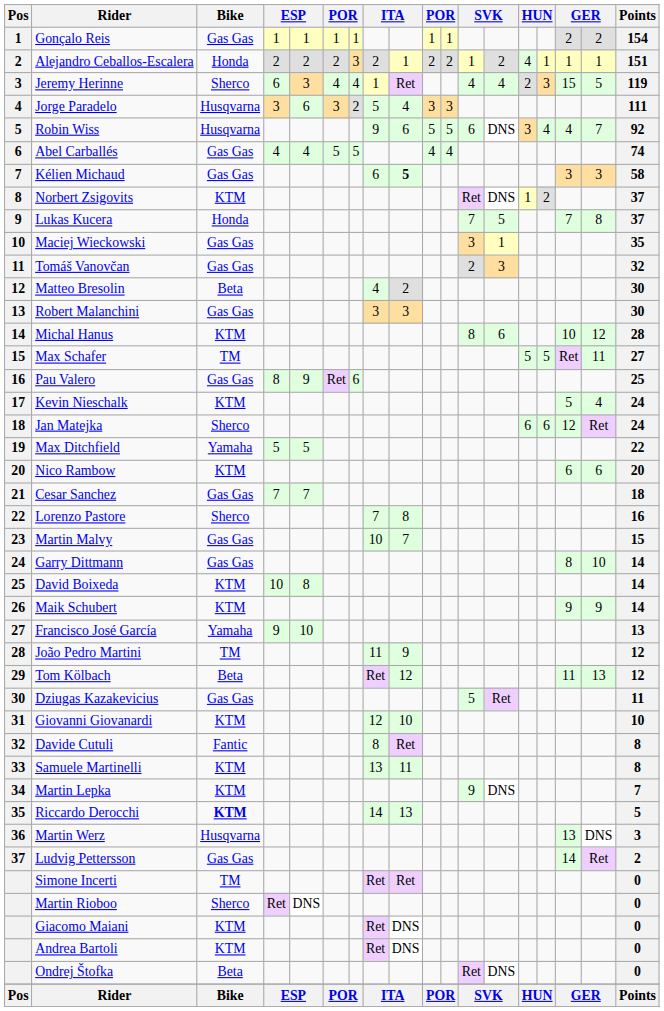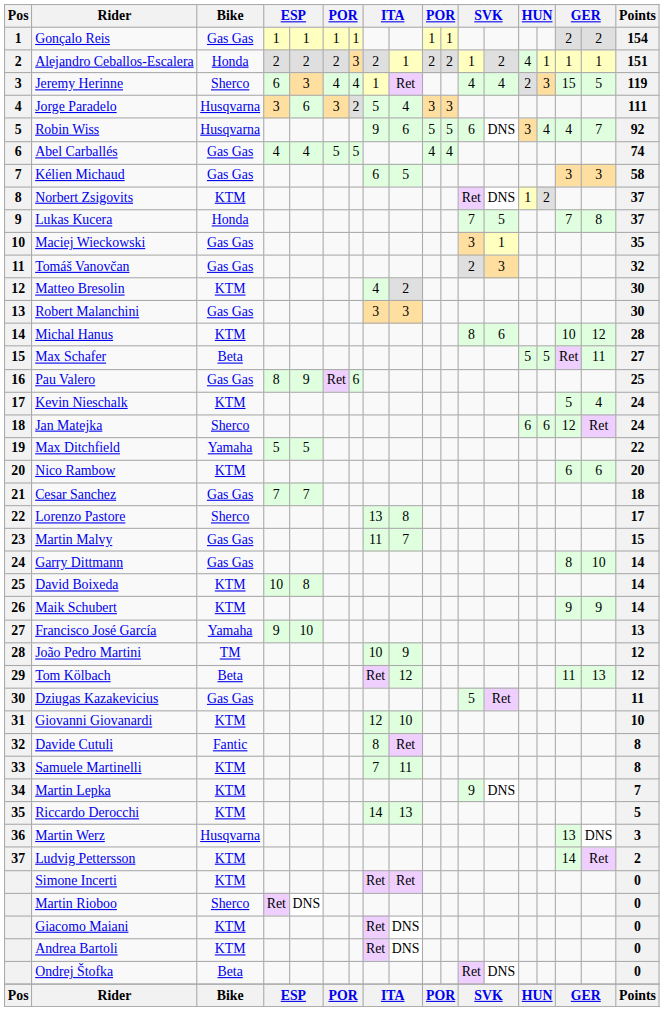 <table class="wikitable" style="font-size: 80%; text-align:center">
 <tr valign="top">
 <th valign="middle">Pos</th>
 <th valign="middle">Rider</th>
 <th valign="middle">Bike</th>
 <th colspan=2><a href='#'>ESP</a><br></th>
 <th colspan=2><a href='#'>POR</a><br></th>
 <th colspan=2><a href='#'>ITA</a><br></th>
 <th colspan=2><a href='#'>POR</a><br></th>
 <th colspan=2><a href='#'>SVK</a><br></th>
 <th colspan=2><a href='#'>HUN</a><br></th>
 <th colspan=2><a href='#'>GER</a><br></th>
 <th valign="middle">Points</th>
 </tr>
 <tr>
 <th>1</th>
 <td align=left> <a href='#'>Gonçalo Reis</a></td>
 <td><a href='#'>Gas Gas</a></td>
 <td style="background:#ffffbf;">1</td>
 <td style="background:#ffffbf;">1</td>
 <td style="background:#ffffbf;">1</td>
 <td style="background:#ffffbf;">1</td>
 <td></td>
 <td></td>
 <td style="background:#ffffbf;">1</td>
 <td style="background:#ffffbf;">1</td>
 <td></td>
 <td></td>
 <td></td>
 <td></td>
 <td style="background:#dfdfdf;">2</td>
 <td style="background:#dfdfdf;">2</td>
 <th>154</th>
 </tr>
 <tr>
 <th>2</th>
 <td align=left> <a href='#'>Alejandro Ceballos-Escalera</a></td>
 <td><a href='#'>Honda</a></td>
 <td style="background:#dfdfdf;">2</td>
 <td style="background:#dfdfdf;">2</td>
 <td style="background:#dfdfdf;">2</td>
 <td style="background:#ffdf9f;">3</td>
 <td style="background:#dfdfdf;">2</td>
 <td style="background:#ffffbf;">1</td>
 <td style="background:#dfdfdf;">2</td>
 <td style="background:#dfdfdf;">2</td>
 <td style="background:#ffffbf;">1</td>
 <td style="background:#dfdfdf;">2</td>
 <td style="background:#dfffdf;">4</td>
 <td style="background:#ffffbf;">1</td>
 <td style="background:#ffffbf;">1</td>
 <td style="background:#ffffbf;">1</td>
 <th>151</th>
 </tr>
 <tr>
 <th>3</th>
 <td align=left> <a href='#'>Jeremy Herinne</a></td>
 <td><a href='#'>Sherco</a></td>
 <td style="background:#dfffdf;">6</td>
 <td style="background:#ffdf9f;">3</td>
 <td style="background:#dfffdf;">4</td>
 <td style="background:#dfffdf;">4</td>
 <td style="background:#ffffbf;">1</td>
 <td style="background:#efcfff;">Ret</td>
 <td></td>
 <td></td>
 <td style="background:#dfffdf;">4</td>
 <td style="background:#dfffdf;">4</td>
 <td style="background:#dfdfdf;">2</td>
 <td style="background:#ffdf9f;">3</td>
 <td style="background:#dfffdf;">15</td>
 <td style="background:#dfffdf;">5</td>
 <th>119</th>
 </tr>
 <tr>
 <th>4</th>
 <td align=left> <a href='#'>Jorge Paradelo</a></td>
 <td><a href='#'>Husqvarna</a></td>
 <td style="background:#ffdf9f;">3</td>
 <td style="background:#dfffdf;">6</td>
 <td style="background:#ffdf9f;">3</td>
 <td style="background:#dfdfdf;">2</td>
 <td style="background:#dfffdf;">5</td>
 <td style="background:#dfffdf;">4</td>
 <td style="background:#ffdf9f;">3</td>
 <td style="background:#ffdf9f;">3</td>
 <td></td>
 <td></td>
 <td></td>
 <td></td>
 <td></td>
 <td></td>
 <th>111</th>
 </tr>
 <tr>
 <th>5</th>
 <td align=left> <a href='#'>Robin Wiss</a></td>
 <td><a href='#'>Husqvarna</a></td>
 <td></td>
 <td></td>
 <td></td>
 <td></td>
 <td style="background:#dfffdf;">9</td>
 <td style="background:#dfffdf;">6</td>
 <td style="background:#dfffdf;">5</td>
 <td style="background:#dfffdf;">5</td>
 <td style="background:#dfffdf;">6</td>
 <td style="background:#ffffff;">DNS</td>
 <td style="background:#ffdf9f;">3</td>
 <td style="background:#dfffdf;">4</td>
 <td style="background:#dfffdf;">4</td>
 <td style="background:#dfffdf;">7</td>
 <th>92</th>
 </tr>
 <tr>
 <th>6</th>
 <td align=left> <a href='#'>Abel Carballés</a></td>
 <td><a href='#'>Gas Gas</a></td>
 <td style="background:#dfffdf;">4</td>
 <td style="background:#dfffdf;">4</td>
 <td style="background:#dfffdf;">5</td>
 <td style="background:#dfffdf;">5</td>
 <td></td>
 <td></td>
 <td style="background:#dfffdf;">4</td>
 <td style="background:#dfffdf;">4</td>
 <td></td>
 <td></td>
 <td></td>
 <td></td>
 <td></td>
 <td></td>
 <th>74</th>
 </tr>
 <tr>
 <th>7</th>
 <td align=left> <a href='#'>Kélien Michaud</a></td>
 <td><a href='#'>Gas Gas</a></td>
 <td></td>
 <td></td>
 <td></td>
 <td></td>
 <td style="background:#dfffdf;">6</td>
-<td style="background:#dfffdf;"><strong>5</strong></td>
+<td style="background:#dfffdf;">5</td>
 <td></td>
 <td></td>
 <td></td>
 <td></td>
 <td></td>
 <td></td>
 <td style="background:#ffdf9f;">3</td>
 <td style="background:#ffdf9f;">3</td>
 <th>58</th>
 </tr>
 <tr>
 <th>8</th>
 <td align=left> <a href='#'>Norbert Zsigovits</a></td>
 <td><a href='#'>KTM</a></td>
 <td></td>
 <td></td>
 <td></td>
 <td></td>
 <td></td>
 <td></td>
 <td></td>
 <td></td>
 <td style="background:#efcfff;">Ret</td>
 <td style="background:#ffffff;">DNS</td>
 <td style="background:#ffffbf;">1</td>
 <td style="background:#dfdfdf;">2</td>
 <td></td>
 <td></td>
 <th>37</th>
 </tr>
 <tr>
 <th>9</th>
 <td align=left> <a href='#'>Lukas Kucera</a></td>
 <td><a href='#'>Honda</a></td>
 <td></td>
 <td></td>
 <td></td>
 <td></td>
 <td></td>
 <td></td>
 <td></td>
 <td></td>
 <td style="background:#dfffdf;">7</td>
 <td style="background:#dfffdf;">5</td>
 <td></td>
 <td></td>
 <td style="background:#dfffdf;">7</td>
 <td style="background:#dfffdf;">8</td>
 <th>37</th>
 </tr>
 <tr>
 <th>10</th>
 <td align=left> <a href='#'>Maciej Wieckowski</a></td>
 <td><a href='#'>Gas Gas</a></td>
 <td></td>
 <td></td>
 <td></td>
 <td></td>
 <td></td>
 <td></td>
 <td></td>
 <td></td>
 <td style="background:#ffdf9f;">3</td>
 <td style="background:#ffffbf;">1</td>
 <td></td>
 <td></td>
 <td></td>
 <td></td>
 <th>35</th>
 </tr>
 <tr>
 <th>11</th>
 <td align=left> <a href='#'>Tomáš Vanovčan</a></td>
 <td><a href='#'>Gas Gas</a></td>
 <td></td>
 <td></td>
 <td></td>
 <td></td>
 <td></td>
 <td></td>
 <td></td>
 <td></td>
 <td style="background:#dfdfdf;">2</td>
 <td style="background:#ffdf9f;">3</td>
 <td></td>
 <td></td>
 <td></td>
 <td></td>
 <th>32</th>
 </tr>
 <tr>
 <th>12</th>
 <td align=left> <a href='#'>Matteo Bresolin</a></td>
-<td><a href='#'>Beta</a></td>
+<td><a href='#'>KTM</a></td>
 <td></td>
 <td></td>
 <td></td>
 <td></td>
 <td style="background:#dfffdf;">4</td>
 <td style="background:#dfdfdf;">2</td>
 <td></td>
 <td></td>
 <td></td>
 <td></td>
 <td></td>
 <td></td>
 <td></td>
 <td></td>
 <th>30</th>
 </tr>
 <tr>
 <th>13</th>
 <td align=left> <a href='#'>Robert Malanchini</a></td>
 <td><a href='#'>Gas Gas</a></td>
 <td></td>
 <td></td>
 <td></td>
 <td></td>
 <td style="background:#ffdf9f;">3</td>
 <td style="background:#ffdf9f;">3</td>
 <td></td>
 <td></td>
 <td></td>
 <td></td>
 <td></td>
 <td></td>
 <td></td>
 <td></td>
 <th>30</th>
 </tr>
 <tr>
 <th>14</th>
 <td align=left> <a href='#'>Michal Hanus</a></td>
 <td><a href='#'>KTM</a></td>
 <td></td>
 <td></td>
 <td></td>
 <td></td>
 <td></td>
 <td></td>
 <td></td>
 <td></td>
 <td style="background:#dfffdf;">8</td>
 <td style="background:#dfffdf;">6</td>
 <td></td>
 <td></td>
 <td style="background:#dfffdf;">10</td>
 <td style="background:#dfffdf;">12</td>
 <th>28</th>
 </tr>
 <tr>
 <th>15</th>
 <td align=left> <a href='#'>Max Schafer</a></td>
-<td><a href='#'>TM</a></td>
+<td><a href='#'>Beta</a></td>
 <td></td>
 <td></td>
 <td></td>
 <td></td>
 <td></td>
 <td></td>
 <td></td>
 <td></td>
 <td></td>
 <td></td>
 <td style="background:#dfffdf;">5</td>
 <td style="background:#dfffdf;">5</td>
 <td style="background:#efcfff;">Ret</td>
 <td style="background:#dfffdf;">11</td>
 <th>27</th>
 </tr>
 <tr>
 <th>16</th>
 <td align=left> <a href='#'>Pau Valero</a></td>
 <td><a href='#'>Gas Gas</a></td>
 <td style="background:#dfffdf;">8</td>
 <td style="background:#dfffdf;">9</td>
 <td style="background:#efcfff;">Ret</td>
 <td style="background:#dfffdf;">6</td>
 <td></td>
 <td></td>
 <td></td>
 <td></td>
 <td></td>
 <td></td>
 <td></td>
 <td></td>
 <td></td>
 <td></td>
 <th>25</th>
 </tr>
 <tr>
 <th>17</th>
 <td align=left> <a href='#'>Kevin Nieschalk</a></td>
 <td><a href='#'>KTM</a></td>
 <td></td>
 <td></td>
 <td></td>
 <td></td>
 <td></td>
 <td></td>
 <td></td>
 <td></td>
 <td></td>
 <td></td>
 <td></td>
 <td></td>
 <td style="background:#dfffdf;">5</td>
 <td style="background:#dfffdf;">4</td>
 <th>24</th>
 </tr>
 <tr>
 <th>18</th>
 <td align=left> <a href='#'>Jan Matejka</a></td>
 <td><a href='#'>Sherco</a></td>
 <td></td>
 <td></td>
 <td></td>
 <td></td>
 <td></td>
 <td></td>
 <td></td>
 <td></td>
 <td></td>
 <td></td>
 <td style="background:#dfffdf;">6</td>
 <td style="background:#dfffdf;">6</td>
 <td style="background:#dfffdf;">12</td>
 <td style="background:#efcfff;">Ret</td>
 <th>24</th>
 </tr>
 <tr>
 <th>19</th>
 <td align=left> <a href='#'>Max Ditchfield</a></td>
 <td><a href='#'>Yamaha</a></td>
 <td style="background:#dfffdf;">5</td>
 <td style="background:#dfffdf;">5</td>
 <td></td>
 <td></td>
 <td></td>
 <td></td>
 <td></td>
 <td></td>
 <td></td>
 <td></td>
 <td></td>
 <td></td>
 <td></td>
 <td></td>
 <th>22</th>
 </tr>
 <tr>
 <th>20</th>
 <td align=left> <a href='#'>Nico Rambow</a></td>
 <td><a href='#'>KTM</a></td>
 <td></td>
 <td></td>
 <td></td>
 <td></td>
 <td></td>
 <td></td>
 <td></td>
 <td></td>
 <td></td>
 <td></td>
 <td></td>
 <td></td>
 <td style="background:#dfffdf;">6</td>
 <td style="background:#dfffdf;">6</td>
 <th>20</th>
 </tr>
 <tr>
 <th>21</th>
 <td align=left> <a href='#'>Cesar Sanchez</a></td>
 <td><a href='#'>Gas Gas</a></td>
 <td style="background:#dfffdf;">7</td>
 <td style="background:#dfffdf;">7</td>
 <td></td>
 <td></td>
 <td></td>
 <td></td>
 <td></td>
 <td></td>
 <td></td>
 <td></td>
 <td></td>
 <td></td>
 <td></td>
 <td></td>
 <th>18</th>
 </tr>
 <tr>
 <th>22</th>
 <td align=left> <a href='#'>Lorenzo Pastore</a></td>
 <td><a href='#'>Sherco</a></td>
 <td></td>
 <td></td>
 <td></td>
 <td></td>
-<td style="background:#dfffdf;">7</td>
+<td style="background:#dfffdf;">13</td>
 <td style="background:#dfffdf;">8</td>
 <td></td>
 <td></td>
 <td></td>
 <td></td>
 <td></td>
 <td></td>
 <td></td>
 <td></td>
-<th>16</th>
+<th>17</th>
 </tr>
 <tr>
 <th>23</th>
 <td align=left> <a href='#'>Martin Malvy</a></td>
 <td><a href='#'>Gas Gas</a></td>
 <td></td>
 <td></td>
 <td></td>
 <td></td>
-<td style="background:#dfffdf;">10</td>
+<td style="background:#dfffdf;">11</td>
 <td style="background:#dfffdf;">7</td>
 <td></td>
 <td></td>
 <td></td>
 <td></td>
 <td></td>
 <td></td>
 <td></td>
 <td></td>
 <th>15</th>
 </tr>
 <tr>
 <th>24</th>
 <td align=left> <a href='#'>Garry Dittmann</a></td>
 <td><a href='#'>Gas Gas</a></td>
 <td></td>
 <td></td>
 <td></td>
 <td></td>
 <td></td>
 <td></td>
 <td></td>
 <td></td>
 <td></td>
 <td></td>
 <td></td>
 <td></td>
 <td style="background:#dfffdf;">8</td>
 <td style="background:#dfffdf;">10</td>
 <th>14</th>
 </tr>
 <tr>
 <th>25</th>
 <td align=left> <a href='#'>David Boixeda</a></td>
 <td><a href='#'>KTM</a></td>
 <td style="background:#dfffdf;">10</td>
 <td style="background:#dfffdf;">8</td>
 <td></td>
 <td></td>
 <td></td>
 <td></td>
 <td></td>
 <td></td>
 <td></td>
 <td></td>
 <td></td>
 <td></td>
 <td></td>
 <td></td>
 <th>14</th>
 </tr>
 <tr>
 <th>26</th>
 <td align=left> <a href='#'>Maik Schubert</a></td>
 <td><a href='#'>KTM</a></td>
 <td></td>
 <td></td>
 <td></td>
 <td></td>
 <td></td>
 <td></td>
 <td></td>
 <td></td>
 <td></td>
 <td></td>
 <td></td>
 <td></td>
 <td style="background:#dfffdf;">9</td>
 <td style="background:#dfffdf;">9</td>
 <th>14</th>
 </tr>
 <tr>
 <th>27</th>
 <td align=left> <a href='#'>Francisco José García</a></td>
 <td><a href='#'>Yamaha</a></td>
 <td style="background:#dfffdf;">9</td>
 <td style="background:#dfffdf;">10</td>
 <td></td>
 <td></td>
 <td></td>
 <td></td>
 <td></td>
 <td></td>
 <td></td>
 <td></td>
 <td></td>
 <td></td>
 <td></td>
 <td></td>
 <th>13</th>
 </tr>
 <tr>
 <th>28</th>
 <td align=left> <a href='#'>João Pedro Martini</a></td>
 <td><a href='#'>TM</a></td>
 <td></td>
 <td></td>
 <td></td>
 <td></td>
-<td style="background:#dfffdf;">11</td>
+<td style="background:#dfffdf;">10</td>
 <td style="background:#dfffdf;">9</td>
 <td></td>
 <td></td>
 <td></td>
 <td></td>
 <td></td>
 <td></td>
 <td></td>
 <td></td>
 <th>12</th>
 </tr>
 <tr>
 <th>29</th>
 <td align=left> <a href='#'>Tom Kölbach</a></td>
 <td><a href='#'>Beta</a></td>
 <td></td>
 <td></td>
 <td></td>
 <td></td>
 <td style="background:#efcfff;">Ret</td>
 <td style="background:#dfffdf;">12</td>
 <td></td>
 <td></td>
 <td></td>
 <td></td>
 <td></td>
 <td></td>
 <td style="background:#dfffdf;">11</td>
 <td style="background:#dfffdf;">13</td>
 <th>12</th>
 </tr>
 <tr>
 <th>30</th>
 <td align=left> <a href='#'>Dziugas Kazakevicius</a></td>
 <td><a href='#'>Gas Gas</a></td>
 <td></td>
 <td></td>
 <td></td>
 <td></td>
 <td></td>
 <td></td>
 <td></td>
 <td></td>
 <td style="background:#dfffdf;">5</td>
 <td style="background:#efcfff;">Ret</td>
 <td></td>
 <td></td>
 <td></td>
 <td></td>
 <th>11</th>
 </tr>
 <tr>
 <th>31</th>
 <td align=left> <a href='#'>Giovanni Giovanardi</a></td>
 <td><a href='#'>KTM</a></td>
 <td></td>
 <td></td>
 <td></td>
 <td></td>
 <td style="background:#dfffdf;">12</td>
 <td style="background:#dfffdf;">10</td>
 <td></td>
 <td></td>
 <td></td>
 <td></td>
 <td></td>
 <td></td>
 <td></td>
 <td></td>
 <th>10</th>
 </tr>
 <tr>
 <th>32</th>
 <td align=left> <a href='#'>Davide Cutuli</a></td>
 <td><a href='#'>Fantic</a></td>
 <td></td>
 <td></td>
 <td></td>
 <td></td>
 <td style="background:#dfffdf;">8</td>
 <td style="background:#efcfff;">Ret</td>
 <td></td>
 <td></td>
 <td></td>
 <td></td>
 <td></td>
 <td></td>
 <td></td>
 <td></td>
 <th>8</th>
 </tr>
 <tr>
 <th>33</th>
 <td align=left> <a href='#'>Samuele Martinelli</a></td>
 <td><a href='#'>KTM</a></td>
 <td></td>
 <td></td>
 <td></td>
 <td></td>
-<td style="background:#dfffdf;">13</td>
+<td style="background:#dfffdf;">7</td>
 <td style="background:#dfffdf;">11</td>
 <td></td>
 <td></td>
 <td></td>
 <td></td>
 <td></td>
 <td></td>
 <td></td>
 <td></td>
 <th>8</th>
 </tr>
 <tr>
 <th>34</th>
 <td align=left> <a href='#'>Martin Lepka</a></td>
 <td><a href='#'>KTM</a></td>
 <td></td>
 <td></td>
 <td></td>
 <td></td>
 <td></td>
 <td></td>
 <td></td>
 <td></td>
 <td style="background:#dfffdf;">9</td>
 <td style="background:#ffffff;">DNS</td>
 <td></td>
 <td></td>
 <td></td>
 <td></td>
 <th>7</th>
 </tr>
 <tr>
 <th>35</th>
 <td align=left> <a href='#'>Riccardo Derocchi</a></td>
-<td><strong><a href='#'>KTM</a></strong></td>
+<td><a href='#'>KTM</a></td>
 <td></td>
 <td></td>
 <td></td>
 <td></td>
 <td style="background:#dfffdf;">14</td>
 <td style="background:#dfffdf;">13</td>
 <td></td>
 <td></td>
 <td></td>
 <td></td>
 <td></td>
 <td></td>
 <td></td>
 <td></td>
 <th>5</th>
 </tr>
 <tr>
 <th>36</th>
 <td align=left> <a href='#'>Martin Werz</a></td>
 <td><a href='#'>Husqvarna</a></td>
 <td></td>
 <td></td>
 <td></td>
 <td></td>
 <td></td>
 <td></td>
 <td></td>
 <td></td>
 <td></td>
 <td></td>
 <td></td>
 <td></td>
 <td style="background:#dfffdf;">13</td>
 <td style="background:#ffffff;">DNS</td>
 <th>3</th>
 </tr>
 <tr>
 <th>37</th>
 <td align=left> <a href='#'>Ludvig Pettersson</a></td>
-<td><a href='#'>Gas Gas</a></td>
+<td><a href='#'>KTM</a></td>
 <td></td>
 <td></td>
 <td></td>
 <td></td>
 <td></td>
 <td></td>
 <td></td>
 <td></td>
 <td></td>
 <td></td>
 <td></td>
 <td></td>
 <td style="background:#dfffdf;">14</td>
 <td style="background:#efcfff;">Ret</td>
 <th>2</th>
 </tr>
 <tr>
 <th></th>
 <td align=left> <a href='#'>Simone Incerti</a></td>
-<td><a href='#'>TM</a></td>
+<td><a href='#'>KTM</a></td>
 <td></td>
 <td></td>
 <td></td>
 <td></td>
 <td style="background:#efcfff;">Ret</td>
 <td style="background:#efcfff;">Ret</td>
 <td></td>
 <td></td>
 <td></td>
 <td></td>
 <td></td>
 <td></td>
 <td></td>
 <td></td>
 <th>0</th>
 </tr>
 <tr>
 <th></th>
 <td align=left> <a href='#'>Martin Rioboo</a></td>
 <td><a href='#'>Sherco</a></td>
 <td style="background:#efcfff;">Ret</td>
 <td style="background:#ffffff;">DNS</td>
 <td></td>
 <td></td>
 <td></td>
 <td></td>
 <td></td>
 <td></td>
 <td></td>
 <td></td>
 <td></td>
 <td></td>
 <td></td>
 <td></td>
 <th>0</th>
 </tr>
 <tr>
 <th></th>
 <td align=left> <a href='#'>Giacomo Maiani</a></td>
 <td><a href='#'>KTM</a></td>
 <td></td>
 <td></td>
 <td></td>
 <td></td>
 <td style="background:#efcfff;">Ret</td>
 <td style="background:#ffffff;">DNS</td>
 <td></td>
 <td></td>
 <td></td>
 <td></td>
 <td></td>
 <td></td>
 <td></td>
 <td></td>
 <th>0</th>
 </tr>
 <tr>
 <th></th>
 <td align=left> <a href='#'>Andrea Bartoli</a></td>
 <td><a href='#'>KTM</a></td>
 <td></td>
 <td></td>
 <td></td>
 <td></td>
 <td style="background:#efcfff;">Ret</td>
 <td style="background:#ffffff;">DNS</td>
 <td></td>
 <td></td>
 <td></td>
 <td></td>
 <td></td>
 <td></td>
 <td></td>
 <td></td>
 <th>0</th>
 </tr>
 <tr>
 <th></th>
 <td align=left> <a href='#'>Ondrej Štofka</a></td>
 <td><a href='#'>Beta</a></td>
 <td></td>
 <td></td>
 <td></td>
 <td></td>
 <td></td>
 <td></td>
 <td></td>
 <td></td>
 <td style="background:#efcfff;">Ret</td>
 <td style="background:#ffffff;">DNS</td>
 <td></td>
 <td></td>
 <td></td>
 <td></td>
 <th>0</th>
 </tr>
 <tr>
 </tr>
 <tr valign="top">
 <th valign="middle">Pos</th>
 <th valign="middle">Rider</th>
 <th valign="middle">Bike</th>
 <th colspan=2><a href='#'>ESP</a><br></th>
 <th colspan=2><a href='#'>POR</a><br></th>
 <th colspan=2><a href='#'>ITA</a><br></th>
 <th colspan=2><a href='#'>POR</a><br></th>
 <th colspan=2><a href='#'>SVK</a><br></th>
 <th colspan=2><a href='#'>HUN</a><br></th>
 <th colspan=2><a href='#'>GER</a><br></th>
 <th valign="middle">Points</th>
 </tr>
 <tr>
 </tr>
 </table>
